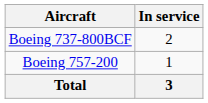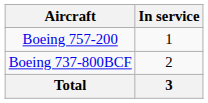 <table class="wikitable" style="margin:1em auto; border-collapse:collapse;text-align:center">
 <tr>
 <th>Aircraft</th>
 <th>In service</th>
 </tr>
 <tr>
+<td><a href='#'>Boeing 757-200</a></td>
+<td>1</td>
+</tr>
+<tr>
 <td><a href='#'>Boeing 737-800BCF</a></td>
 <td>2</td>
-</tr>
-<tr>
-<td><a href='#'>Boeing 757-200</a></td>
-<td>1</td>
 </tr>
 <tr>
 <th>Total</th>
 <th>3</th>
 </tr>
 </table>
